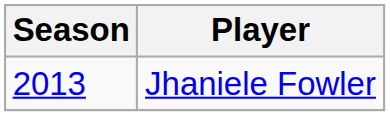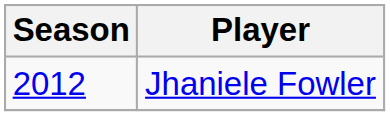 <table class="wikitable collapsible">
 <tr>
 <th>Season</th>
 <th>Player</th>
 </tr>
 <tr>
-<td><a href='#'>2013</a></td>
+<td><a href='#'>2012</a></td>
 <td><a href='#'>Jhaniele Fowler</a></td>
 </tr>
 <tr>
 </tr>
 </table>
